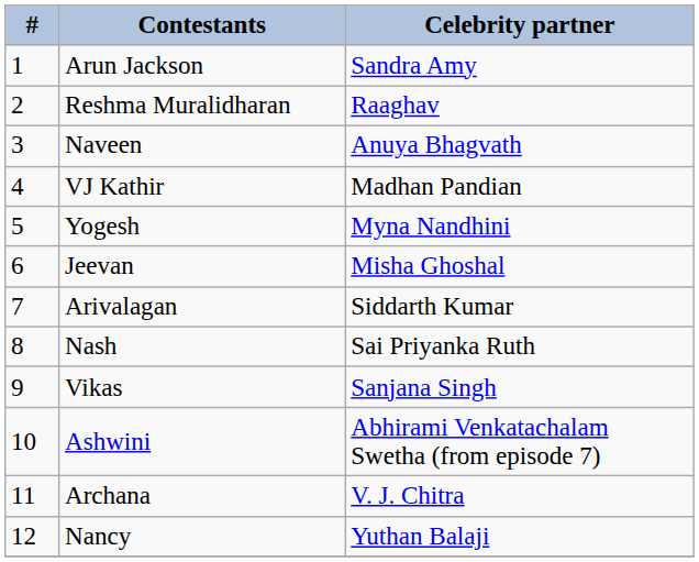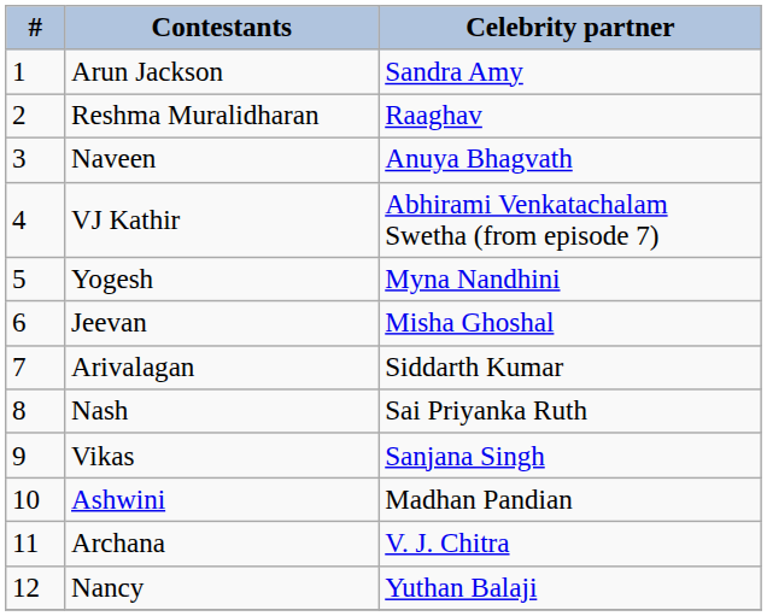 <table class="wikitable">
 <tr>
 <th style="width:20pt; background:LightSteelBlue;">#</th>
 <th style="width:130pt; background:LightSteelBlue;">Contestants</th>
 <th style="width:160pt; background:LightSteelBlue;">Celebrity partner</th>
 </tr>
 <tr>
 <td>1</td>
 <td>Arun Jackson</td>
 <td><a href='#'>Sandra Amy</a></td>
 </tr>
 <tr>
 <td>2</td>
 <td>Reshma Muralidharan</td>
 <td><a href='#'>Raaghav</a></td>
 </tr>
 <tr>
 <td>3</td>
 <td>Naveen</td>
 <td><a href='#'>Anuya Bhagvath</a></td>
 </tr>
 <tr>
 <td>4</td>
 <td>VJ Kathir</td>
-<td>Madhan Pandian</td>
+<td><a href='#'>Abhirami Venkatachalam</a> <br> Swetha (from episode 7)</td>
 </tr>
 <tr>
 <td>5</td>
 <td>Yogesh</td>
 <td><a href='#'>Myna Nandhini</a></td>
 </tr>
 <tr>
 <td>6</td>
 <td>Jeevan</td>
 <td><a href='#'>Misha Ghoshal</a></td>
 </tr>
 <tr>
 <td>7</td>
 <td>Arivalagan</td>
 <td>Siddarth Kumar</td>
 </tr>
 <tr>
 <td>8</td>
 <td>Nash</td>
 <td>Sai Priyanka Ruth</td>
 </tr>
 <tr>
 <td>9</td>
 <td>Vikas</td>
 <td><a href='#'>Sanjana Singh</a></td>
 </tr>
 <tr>
 <td>10</td>
 <td><a href='#'>Ashwini</a></td>
-<td><a href='#'>Abhirami Venkatachalam</a> <br> Swetha (from episode 7)</td>
+<td>Madhan Pandian</td>
 </tr>
 <tr>
 <td>11</td>
 <td>Archana</td>
 <td><a href='#'>V. J. Chitra</a></td>
 </tr>
 <tr>
 <td>12</td>
 <td>Nancy</td>
 <td><a href='#'>Yuthan Balaji</a></td>
 </tr>
 <tr>
 </tr>
 </table>
